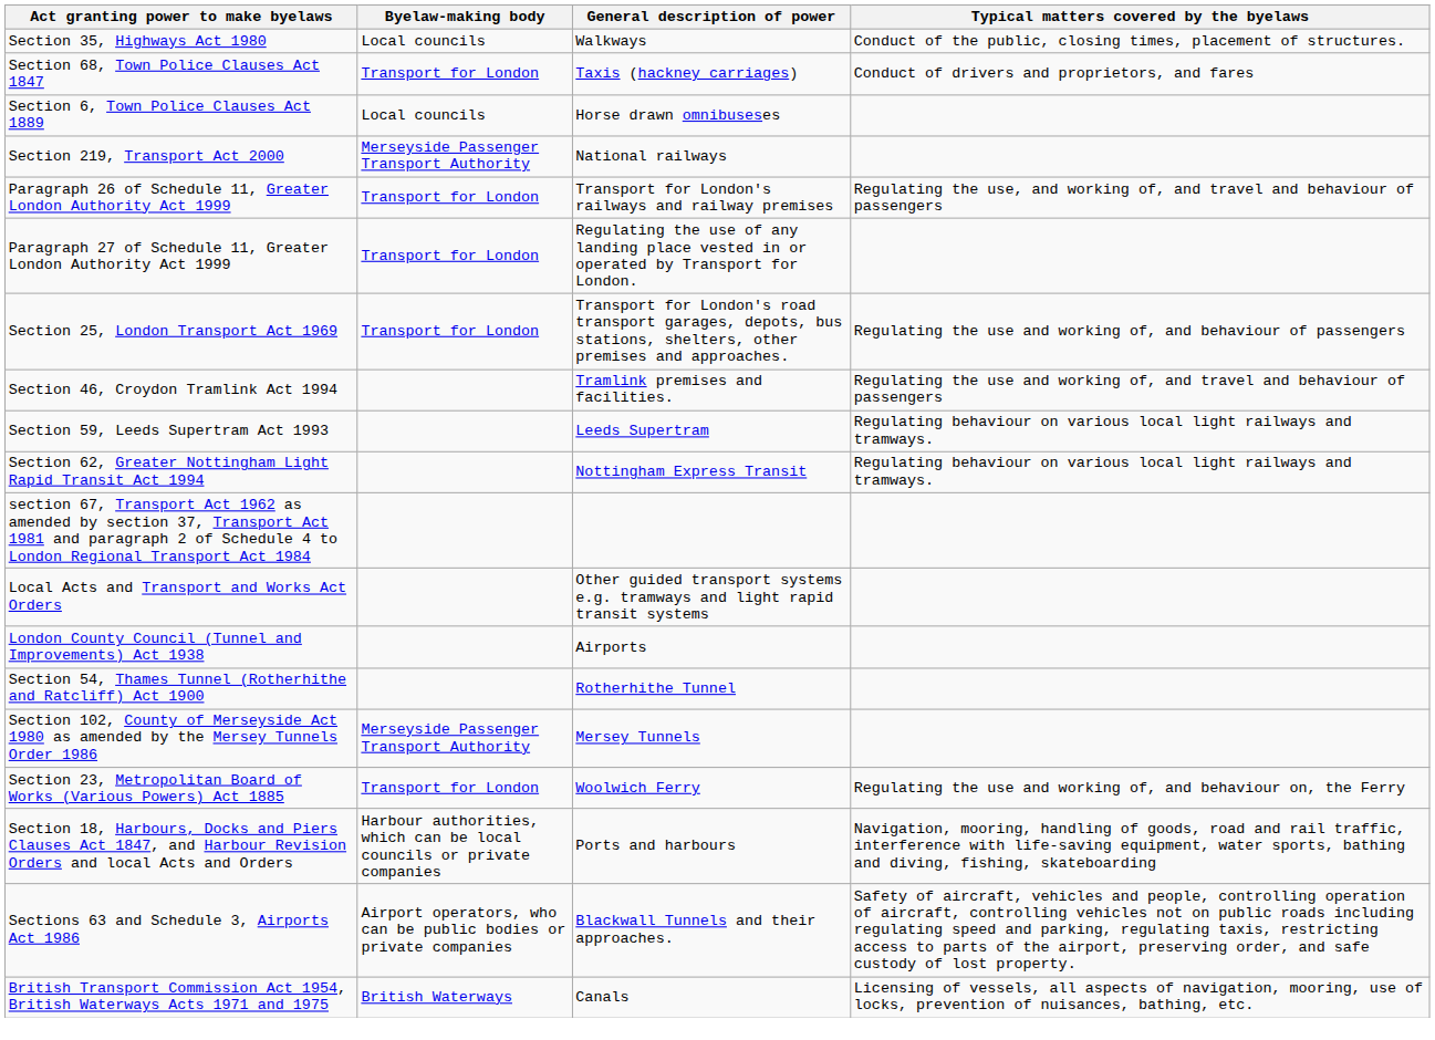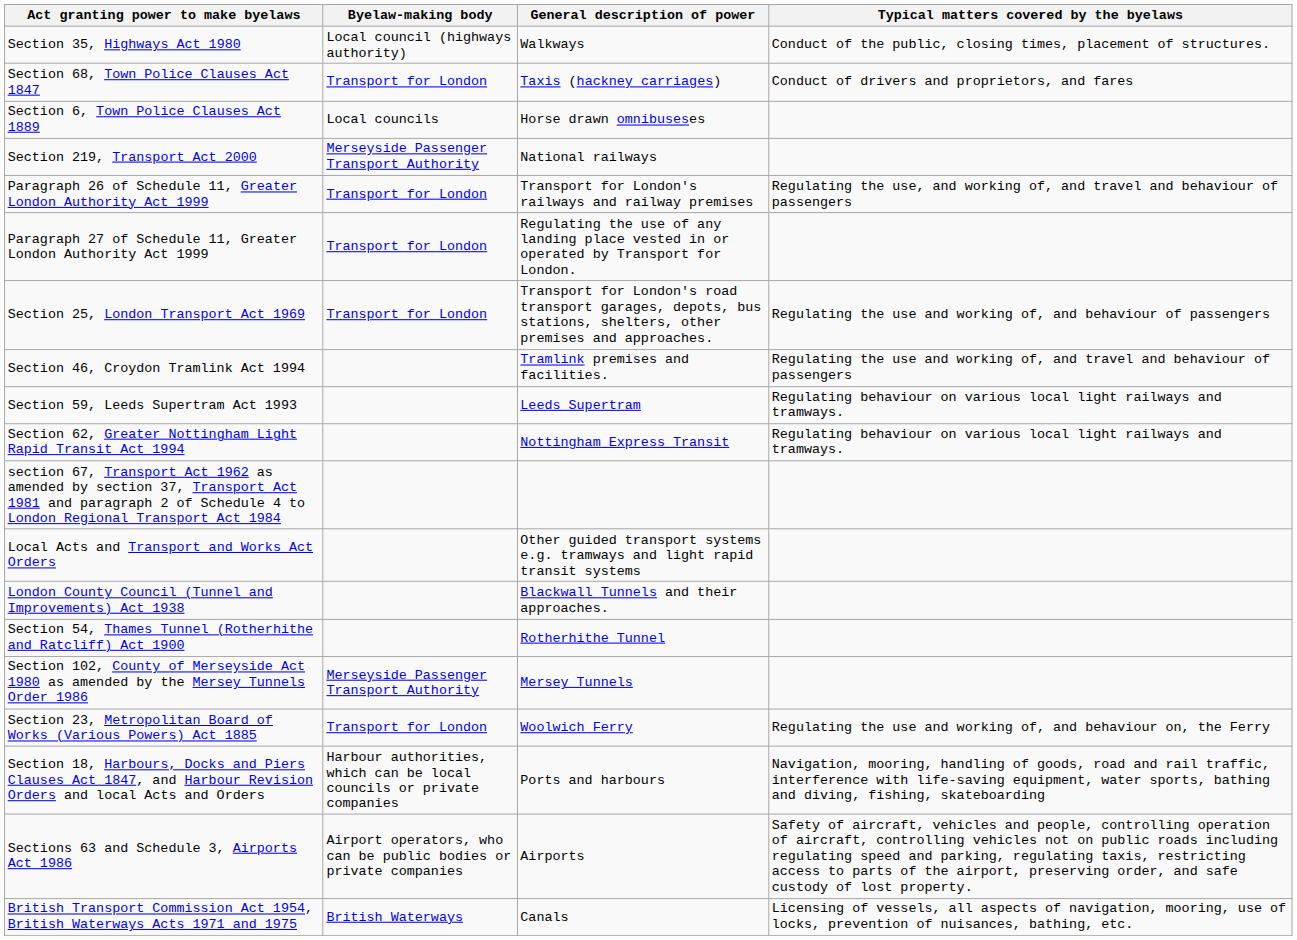 <table class="wikitable">
 <tr>
 <th>Act granting power to make byelaws</th>
 <th>Byelaw-making body</th>
 <th>General description of power</th>
 <th>Typical matters covered by the byelaws</th>
 </tr>
 <tr>
 <td>Section 35, <a href='#'>Highways Act 1980</a></td>
-<td>Local councils</td>
+<td>Local council (highways authority)</td>
 <td>Walkways</td>
 <td>Conduct of the public, closing times, placement of structures.</td>
 </tr>
 <tr>
 <td>Section 68, <a href='#'>Town Police Clauses Act 1847</a></td>
 <td><a href='#'>Transport for London</a></td>
 <td><a href='#'>Taxis</a> (<a href='#'>hackney carriages</a>)</td>
 <td>Conduct of drivers and proprietors, and fares</td>
 </tr>
 <tr>
 <td>Section 6, <a href='#'>Town Police Clauses Act 1889</a></td>
 <td>Local councils</td>
 <td>Horse drawn <a href='#'>omnibuses</a>es</td>
 <td></td>
 </tr>
 <tr>
 <td>Section 219, <a href='#'>Transport Act 2000</a></td>
 <td><a href='#'>Merseyside Passenger Transport Authority</a></td>
 <td>National railways</td>
 <td></td>
 </tr>
 <tr>
 <td>Paragraph 26 of Schedule 11, <a href='#'>Greater London Authority Act 1999</a></td>
 <td><a href='#'>Transport for London</a></td>
 <td>Transport for London's railways and railway premises</td>
 <td>Regulating the use, and working of, and travel and behaviour of passengers</td>
 </tr>
 <tr>
 <td>Paragraph 27 of Schedule 11, Greater London Authority Act 1999</td>
 <td><a href='#'>Transport for London</a></td>
 <td>Regulating the use of any landing place vested in or operated by Transport for London.</td>
 <td></td>
 </tr>
 <tr>
 <td>Section 25, <a href='#'>London Transport Act 1969</a></td>
 <td><a href='#'>Transport for London</a></td>
 <td>Transport for London's road transport garages, depots, bus stations, shelters, other premises and approaches.</td>
 <td>Regulating the use and working of, and behaviour of passengers</td>
 </tr>
 <tr>
 <td>Section 46, Croydon Tramlink Act 1994</td>
 <td></td>
 <td><a href='#'>Tramlink</a> premises and facilities.</td>
 <td>Regulating the use and working of, and travel and behaviour of passengers<br></td>
 </tr>
 <tr>
 <td>Section 59, Leeds Supertram Act 1993</td>
 <td></td>
 <td><a href='#'>Leeds Supertram</a></td>
 <td>Regulating behaviour on various local light railways and tramways.</td>
 </tr>
 <tr>
 <td>Section 62, <a href='#'>Greater Nottingham Light Rapid Transit Act 1994</a></td>
 <td></td>
 <td><a href='#'>Nottingham Express Transit</a></td>
 <td>Regulating behaviour on various local light railways and tramways.</td>
 </tr>
 <tr>
 <td>section 67, <a href='#'>Transport Act 1962</a> as amended by section 37, <a href='#'>Transport Act 1981</a> and paragraph 2 of Schedule 4 to <a href='#'>London Regional Transport Act 1984</a></td>
 <td></td>
 <td></td>
 <td></td>
 </tr>
 <tr>
 <td>Local Acts and <a href='#'>Transport and Works Act Orders</a></td>
 <td></td>
 <td>Other guided transport systems e.g. tramways and light rapid transit systems</td>
 <td></td>
 </tr>
 <tr>
 <td><a href='#'>London County Council (Tunnel and Improvements) Act 1938</a></td>
 <td></td>
-<td>Airports</td>
+<td><a href='#'>Blackwall Tunnels</a> and their approaches.</td>
 <td></td>
 </tr>
 <tr>
 <td>Section 54, <a href='#'>Thames Tunnel (Rotherhithe and Ratcliff) Act 1900</a></td>
 <td></td>
 <td><a href='#'>Rotherhithe Tunnel</a></td>
 <td></td>
 </tr>
 <tr>
 <td>Section 102, <a href='#'>County of Merseyside Act 1980</a> as amended by the <a href='#'>Mersey Tunnels Order 1986</a></td>
 <td><a href='#'>Merseyside Passenger Transport Authority</a></td>
 <td><a href='#'>Mersey Tunnels</a></td>
 <td></td>
 </tr>
 <tr>
 <td>Section 23, <a href='#'>Metropolitan Board of Works (Various Powers) Act 1885</a></td>
 <td><a href='#'>Transport for London</a></td>
 <td><a href='#'>Woolwich Ferry</a></td>
 <td>Regulating the use and working of, and behaviour on, the Ferry</td>
 </tr>
 <tr>
 <td>Section 18, <a href='#'>Harbours, Docks and Piers Clauses Act 1847</a>, and <a href='#'>Harbour Revision Orders</a> and local Acts and Orders</td>
 <td>Harbour authorities, which can be local councils or private companies</td>
 <td>Ports and harbours</td>
 <td>Navigation, mooring, handling of goods, road and rail traffic, interference with life-saving equipment, water sports, bathing and diving, fishing, skateboarding</td>
 </tr>
 <tr>
 <td>Sections 63 and Schedule 3, <a href='#'>Airports Act 1986</a></td>
 <td>Airport operators, who can be public bodies or private companies</td>
-<td><a href='#'>Blackwall Tunnels</a> and their approaches.</td>
+<td>Airports</td>
 <td>Safety of aircraft, vehicles and people, controlling operation of aircraft, controlling vehicles not on public roads including regulating speed and parking, regulating taxis, restricting access to parts of the airport, preserving order, and safe custody of lost property.</td>
 </tr>
 <tr>
 <td><a href='#'>British Transport Commission Act 1954</a>, <a href='#'>British Waterways Acts 1971 and 1975</a></td>
 <td><a href='#'>British Waterways</a></td>
 <td>Canals</td>
 <td>Licensing of vessels, all aspects of navigation, mooring, use of locks, prevention of nuisances, bathing, etc.</td>
 </tr>
 </table>
